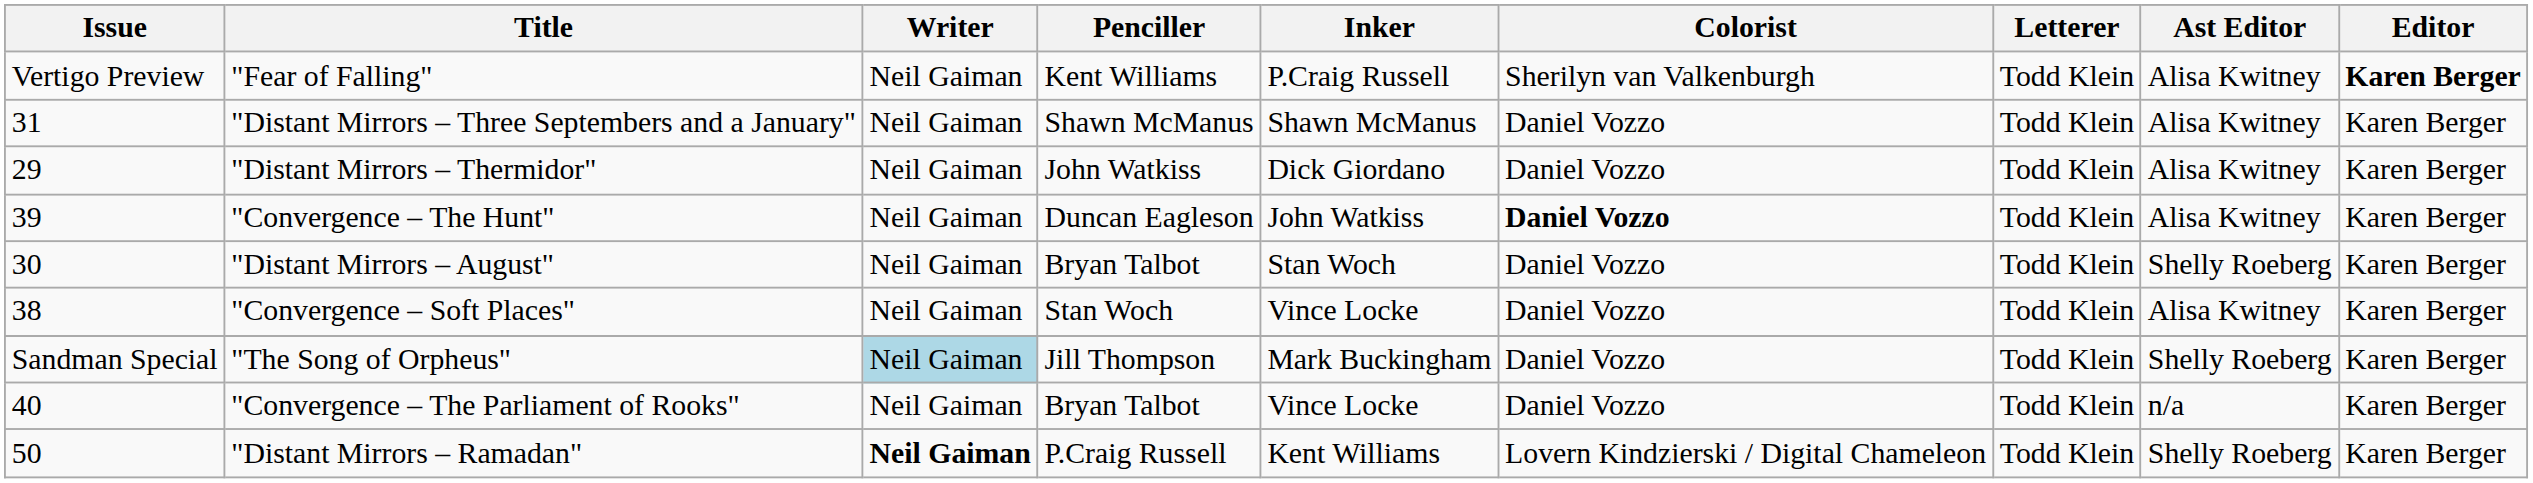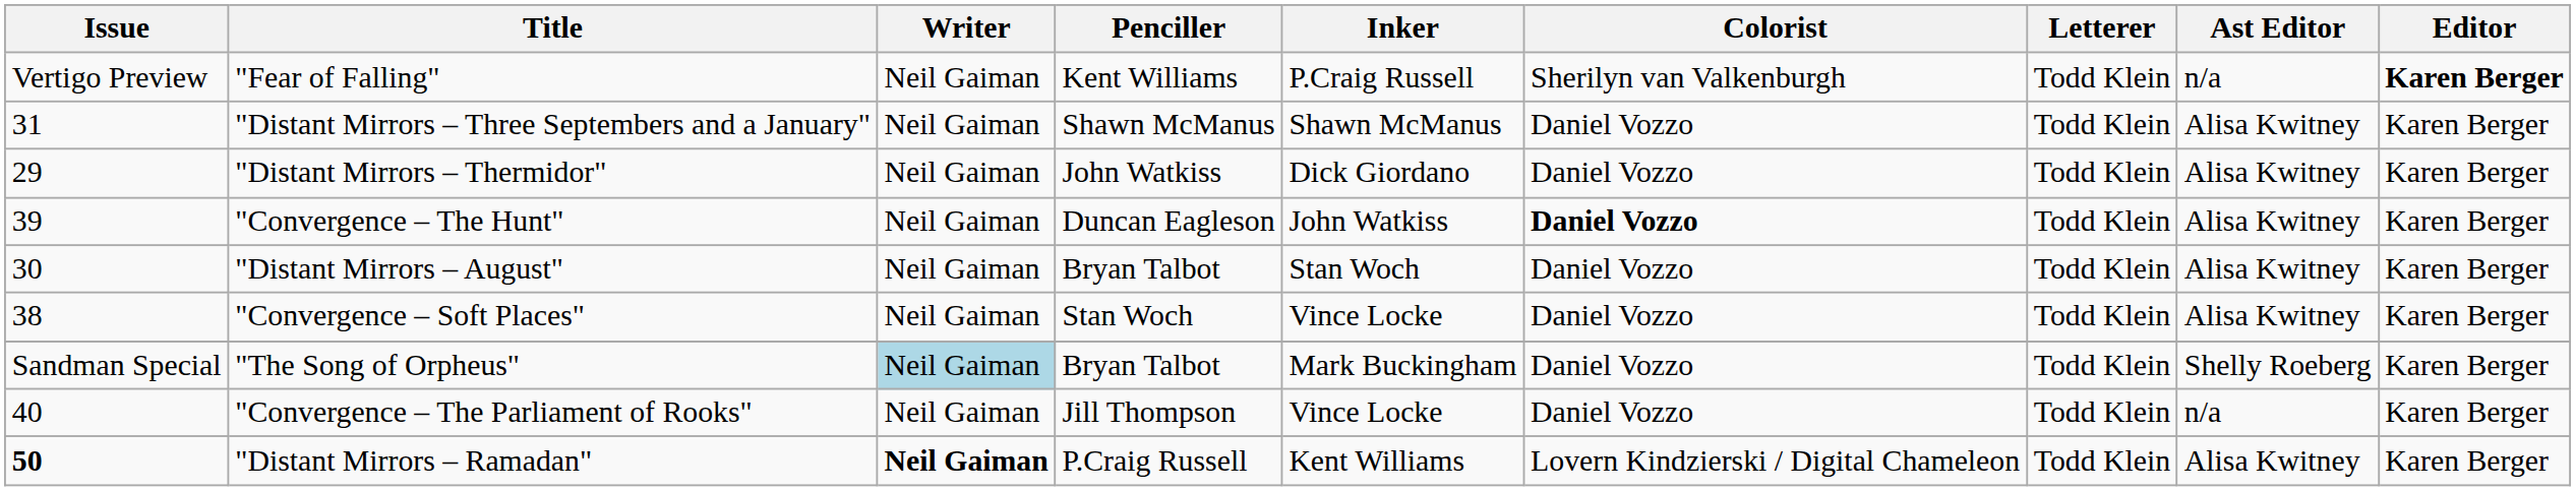 <table class="wikitable">
 <tr>
 <th>Issue</th>
 <th>Title</th>
 <th>Writer</th>
 <th>Penciller</th>
 <th>Inker</th>
 <th>Colorist</th>
 <th>Letterer</th>
 <th>Ast Editor</th>
 <th>Editor</th>
 </tr>
 <tr>
 <td>Vertigo Preview</td>
 <td>"Fear of Falling"</td>
 <td>Neil Gaiman</td>
 <td>Kent Williams</td>
 <td>P.Craig Russell</td>
 <td>Sherilyn van Valkenburgh</td>
 <td>Todd Klein</td>
-<td>Alisa Kwitney</td>
+<td>n/a</td>
 <td><strong>Karen Berger</strong></td>
 </tr>
 <tr>
 <td>31</td>
 <td>"Distant Mirrors – Three Septembers and a January"</td>
 <td>Neil Gaiman</td>
 <td>Shawn McManus</td>
 <td>Shawn McManus</td>
 <td>Daniel Vozzo</td>
 <td>Todd Klein</td>
 <td>Alisa Kwitney</td>
 <td>Karen Berger</td>
 </tr>
 <tr>
 <td>29</td>
 <td>"Distant Mirrors – Thermidor"</td>
 <td>Neil Gaiman</td>
 <td>John Watkiss</td>
 <td>Dick Giordano</td>
 <td>Daniel Vozzo</td>
 <td>Todd Klein</td>
 <td>Alisa Kwitney</td>
 <td>Karen Berger</td>
 </tr>
 <tr>
 <td>39</td>
 <td>"Convergence – The Hunt"</td>
 <td>Neil Gaiman</td>
 <td>Duncan Eagleson</td>
 <td>John Watkiss</td>
 <td><strong>Daniel Vozzo</strong></td>
 <td>Todd Klein</td>
 <td>Alisa Kwitney</td>
 <td>Karen Berger</td>
 </tr>
 <tr>
 <td>30</td>
 <td>"Distant Mirrors – August"</td>
 <td>Neil Gaiman</td>
 <td>Bryan Talbot</td>
 <td>Stan Woch</td>
 <td>Daniel Vozzo</td>
 <td>Todd Klein</td>
-<td>Shelly Roeberg</td>
+<td>Alisa Kwitney</td>
 <td>Karen Berger</td>
 </tr>
 <tr>
 <td>38</td>
 <td>"Convergence – Soft Places"</td>
 <td>Neil Gaiman</td>
 <td>Stan Woch</td>
 <td>Vince Locke</td>
 <td>Daniel Vozzo</td>
 <td>Todd Klein</td>
 <td>Alisa Kwitney</td>
 <td>Karen Berger</td>
 </tr>
 <tr>
 </tr>
 <tr>
 <td>Sandman Special</td>
 <td>"The Song of Orpheus"</td>
 <td style="background: lightblue;">Neil Gaiman</td>
-<td>Jill Thompson</td>
+<td>Bryan Talbot</td>
 <td>Mark Buckingham</td>
 <td>Daniel Vozzo</td>
 <td>Todd Klein</td>
 <td>Shelly Roeberg</td>
 <td>Karen Berger</td>
 </tr>
 <tr>
 <td>40</td>
 <td>"Convergence – The Parliament of Rooks"</td>
 <td>Neil Gaiman</td>
-<td>Bryan Talbot</td>
+<td>Jill Thompson</td>
 <td>Vince Locke</td>
 <td>Daniel Vozzo</td>
 <td>Todd Klein</td>
 <td>n/a</td>
 <td>Karen Berger</td>
 </tr>
 <tr>
-<td>50</td>
+<td><strong>50</strong></td>
 <td>"Distant Mirrors – Ramadan"</td>
 <td><strong>Neil Gaiman</strong></td>
 <td>P.Craig Russell</td>
 <td>Kent Williams</td>
 <td>Lovern Kindzierski / Digital Chameleon</td>
 <td>Todd Klein</td>
-<td>Shelly Roeberg</td>
+<td>Alisa Kwitney</td>
 <td>Karen Berger</td>
 </tr>
 </table>
